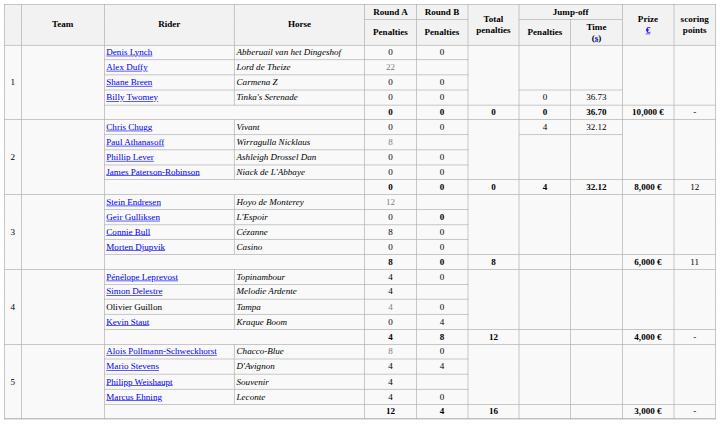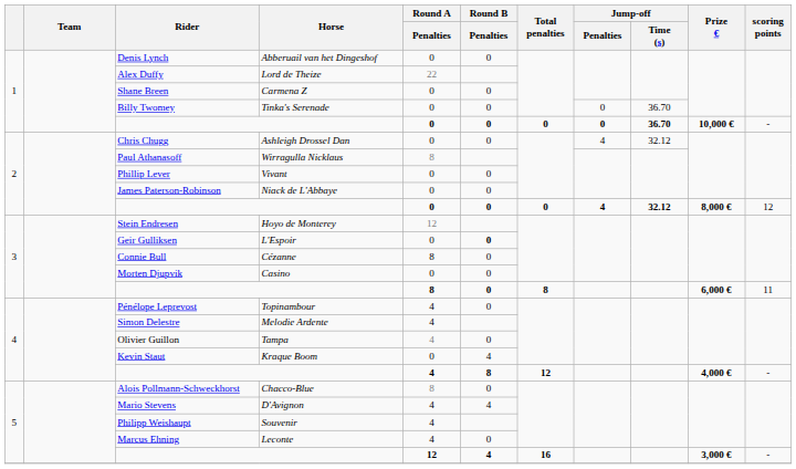 <table class="wikitable" style="font-size: 90%">
 <tr>
 <th rowspan=2 width=20></th>
 <th rowspan=2 width=125>Team</th>
 <th rowspan=2 width=200>Rider</th>
 <th rowspan=2 width=200>Horse</th>
 <th>Round A</th>
 <th>Round B</th>
 <th rowspan=2 width=75>Total penalties</th>
 <th colspan=2>Jump-off</th>
 <th rowspan=2 width=75>Prize<br><a href='#'>€</a></th>
 <th rowspan=2 width=60>scoring<br>points</th>
 </tr>
 <tr>
 <th width=75>Penalties</th>
 <th width=75>Penalties</th>
 <th width=75>Penalties</th>
 <th width=75>Time<br>(<a href='#'>s</a>)</th>
 </tr>
 <tr>
 <td rowspan=5 align=center>1</td>
 <td rowspan=5></td>
 <td><a href='#'>Denis Lynch</a></td>
 <td><em>Abberuail van het Dingeshof</em></td>
 <td align=center>0</td>
 <td align=center>0</td>
 <td rowspan=4></td>
 <td rowspan=3></td>
 <td rowspan=3></td>
 <td rowspan=4></td>
 <td rowspan=4></td>
 </tr>
 <tr>
 <td><a href='#'>Alex Duffy</a></td>
 <td><em>Lord de Theize</em></td>
 <td align=center style=color:gray>22</td>
 <td align=center></td>
 </tr>
 <tr>
 <td><a href='#'>Shane Breen</a></td>
 <td><em>Carmena Z</em></td>
 <td align=center>0</td>
 <td align=center>0</td>
 </tr>
 <tr>
 <td><a href='#'>Billy Twomey</a></td>
 <td><em>Tinka's Serenade</em></td>
 <td align=center>0</td>
 <td align=center>0</td>
 <td align=center>0</td>
-<td align=center>36.73</td>
+<td align=center>36.70</td>
 </tr>
 <tr>
 <td colspan=2></td>
 <td align=center><strong>0</strong></td>
 <td align=center><strong>0</strong></td>
 <td align=center><strong>0</strong></td>
 <td align=center><strong>0</strong></td>
 <td align=center><strong>36.70</strong></td>
 <td align=center><strong>10,000 €</strong></td>
 <td align=center>-</td>
 </tr>
 <tr>
 <td rowspan=5 align=center>2</td>
 <td rowspan=5></td>
 <td><a href='#'>Chris Chugg</a></td>
-<td><em>Vivant</em></td>
+<td><em>Ashleigh Drossel Dan</em></td>
 <td align=center>0</td>
 <td align=center>0</td>
 <td rowspan=4></td>
 <td align=center>4</td>
 <td align=center>32.12</td>
 <td rowspan=4></td>
 <td rowspan=4></td>
 </tr>
 <tr>
 <td><a href='#'>Paul Athanasoff</a></td>
 <td><em>Wirragulla Nicklaus</em></td>
 <td align=center style=color:gray>8</td>
 <td align=center></td>
 <td rowspan=3></td>
 <td rowspan=3></td>
 </tr>
 <tr>
 <td><a href='#'>Phillip Lever</a></td>
-<td><em>Ashleigh Drossel Dan</em></td>
+<td><em>Vivant</em></td>
 <td align=center>0</td>
 <td align=center>0</td>
 </tr>
 <tr>
 <td><a href='#'>James Paterson-Robinson</a></td>
 <td><em>Niack de L'Abbaye</em></td>
 <td align=center>0</td>
 <td align=center>0</td>
 </tr>
 <tr>
 <td colspan=2></td>
 <td align=center><strong>0</strong></td>
 <td align=center><strong>0</strong></td>
 <td align=center><strong>0</strong></td>
 <td align=center><strong>4</strong></td>
 <td align=center><strong>32.12</strong></td>
 <td align=center><strong>8,000 €</strong></td>
 <td align=center>12</td>
 </tr>
 <tr>
 <td rowspan=5 align=center>3</td>
 <td rowspan=5></td>
 <td><a href='#'>Stein Endresen</a></td>
 <td><em>Hoyo de Monterey</em></td>
 <td align=center style=color:gray>12</td>
 <td align=center></td>
 <td rowspan=4></td>
 <td rowspan=4></td>
 <td rowspan=4></td>
 <td rowspan=4></td>
 <td rowspan=4></td>
 </tr>
 <tr>
 <td><a href='#'>Geir Gulliksen</a></td>
 <td><em>L'Espoir</em></td>
 <td align=center>0</td>
 <td align=center><strong>0</strong></td>
 </tr>
 <tr>
 <td><a href='#'>Connie Bull</a></td>
 <td><em>Cézanne</em></td>
 <td align=center>8</td>
 <td align=center>0</td>
 </tr>
 <tr>
 <td><a href='#'>Morten Djupvik</a></td>
 <td><em>Casino</em></td>
 <td align=center>0</td>
 <td align=center>0</td>
 </tr>
 <tr>
 <td colspan=2></td>
 <td align=center><strong>8</strong></td>
 <td align=center><strong>0</strong></td>
 <td align=center><strong>8</strong></td>
 <td></td>
 <td></td>
 <td align=center><strong>6,000 €</strong></td>
 <td align=center>11</td>
 </tr>
 <tr>
 <td rowspan=5 align=center>4</td>
 <td rowspan=5></td>
 <td><a href='#'>Pénélope Leprevost</a></td>
 <td><em>Topinambour</em></td>
 <td align=center>4</td>
 <td align=center>0</td>
 <td rowspan=4></td>
 <td rowspan=4></td>
 <td rowspan=4></td>
 <td rowspan=4></td>
 <td rowspan=4></td>
 </tr>
 <tr>
 <td><a href='#'>Simon Delestre</a></td>
 <td><em>Melodie Ardente</em></td>
 <td align=center>4</td>
 <td align=center></td>
 </tr>
 <tr>
 <td>Olivier Guillon</td>
 <td><em>Tampa</em></td>
 <td align=center style=color:gray>4</td>
 <td align=center>0</td>
 </tr>
 <tr>
 <td><a href='#'>Kevin Staut</a></td>
 <td><em>Kraque Boom</em></td>
 <td align=center>0</td>
 <td align=center>4</td>
 </tr>
 <tr>
 <td colspan=2></td>
 <td align=center><strong>4</strong></td>
 <td align=center><strong>8</strong></td>
 <td align=center><strong>12</strong></td>
 <td></td>
 <td></td>
 <td align=center><strong>4,000 €</strong></td>
 <td align=center>-</td>
 </tr>
 <tr>
 <td rowspan=5 align=center>5</td>
 <td rowspan=5></td>
 <td><a href='#'>Alois Pollmann-Schweckhorst</a></td>
 <td><em>Chacco-Blue</em></td>
 <td align=center style=color:gray>8</td>
 <td align=center>0</td>
 <td rowspan=4></td>
 <td rowspan=4></td>
 <td rowspan=4></td>
 <td rowspan=4></td>
 <td rowspan=4></td>
 </tr>
 <tr>
 <td><a href='#'>Mario Stevens</a></td>
 <td><em>D'Avignon</em></td>
 <td align=center>4</td>
 <td align=center>4</td>
 </tr>
 <tr>
 <td><a href='#'>Philipp Weishaupt</a></td>
 <td><em>Souvenir</em></td>
 <td align=center>4</td>
 <td align=center></td>
 </tr>
 <tr>
 <td><a href='#'>Marcus Ehning</a></td>
 <td><em>Leconte</em></td>
 <td align=center>4</td>
 <td align=center>0</td>
 </tr>
 <tr>
 <td colspan=2></td>
 <td align=center><strong>12</strong></td>
 <td align=center><strong>4</strong></td>
 <td align=center><strong>16</strong></td>
 <td></td>
 <td></td>
 <td align=center><strong>3,000 €</strong></td>
 <td align=center>-</td>
 </tr>
 <tr>
 </tr>
 </table>
